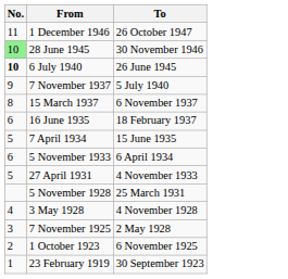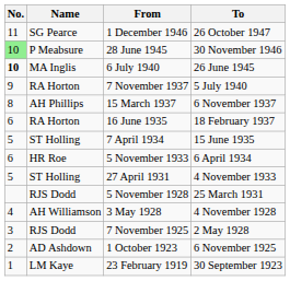 <table class="wikitable sortable" align="center" style="clear:center">
 <tr>
 <th>No.</th>
+<th>Name</th>
 <th>From</th>
 <th>To</th>
 </tr>
 <tr>
 <td>11</td>
+<td>SG Pearce</td>
 <td>1 December 1946</td>
 <td>26 October 1947</td>
 </tr>
 <tr>
 <td style="background: lightgreen;">10</td>
+<td>P Meabsure</td>
 <td>28 June 1945</td>
 <td>30 November 1946</td>
 </tr>
 <tr>
 <td><strong>10</strong></td>
+<td>MA Inglis</td>
 <td>6 July 1940</td>
 <td>26 June 1945</td>
 </tr>
 <tr>
 <td>9</td>
+<td>RA Horton</td>
 <td>7 November 1937</td>
 <td>5 July 1940</td>
 </tr>
 <tr>
 <td>8</td>
+<td>AH Phillips</td>
 <td>15 March 1937</td>
 <td>6 November 1937</td>
 </tr>
 <tr>
 <td>6</td>
+<td>RA Horton</td>
 <td>16 June 1935</td>
 <td>18 February 1937</td>
 </tr>
 <tr>
 <td>5</td>
+<td>ST Holling</td>
 <td>7 April 1934</td>
 <td>15 June 1935</td>
 </tr>
 <tr>
 <td>6</td>
+<td>HR Roe</td>
 <td>5 November 1933</td>
 <td>6 April 1934</td>
 </tr>
 <tr>
 <td>5</td>
+<td>ST Holling</td>
 <td>27 April 1931</td>
 <td>4 November 1933</td>
 </tr>
 <tr>
 <td></td>
+<td>RJS Dodd</td>
 <td>5 November 1928</td>
 <td>25 March 1931</td>
 </tr>
 <tr>
 <td>4</td>
+<td>AH Williamson</td>
 <td>3 May 1928</td>
 <td>4 November 1928</td>
 </tr>
 <tr>
 <td>3</td>
+<td>RJS Dodd</td>
 <td>7 November 1925</td>
 <td>2 May 1928</td>
 </tr>
 <tr>
 <td>2</td>
+<td>AD Ashdown</td>
 <td>1 October 1923</td>
 <td>6 November 1925</td>
 </tr>
 <tr>
 <td>1</td>
+<td>LM Kaye</td>
 <td>23 February 1919</td>
 <td>30 September 1923</td>
 </tr>
 </table>
